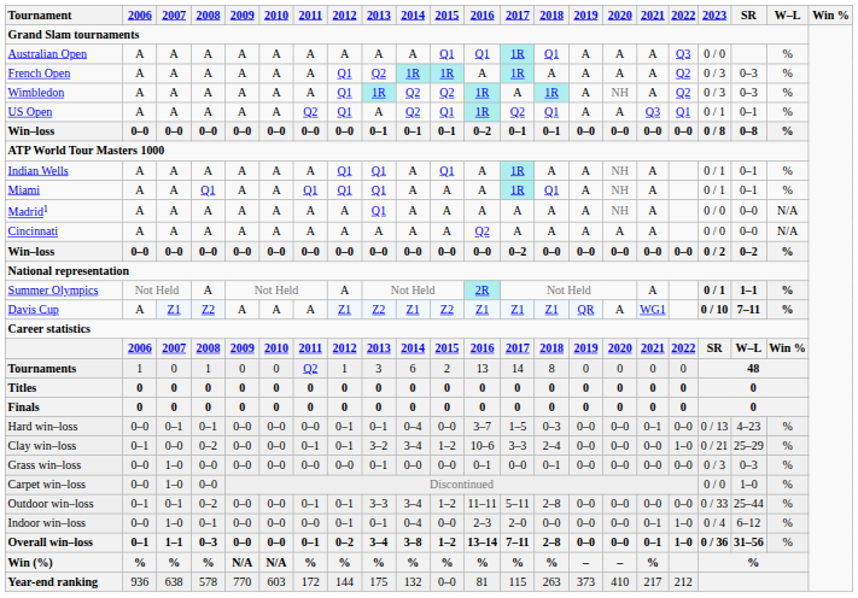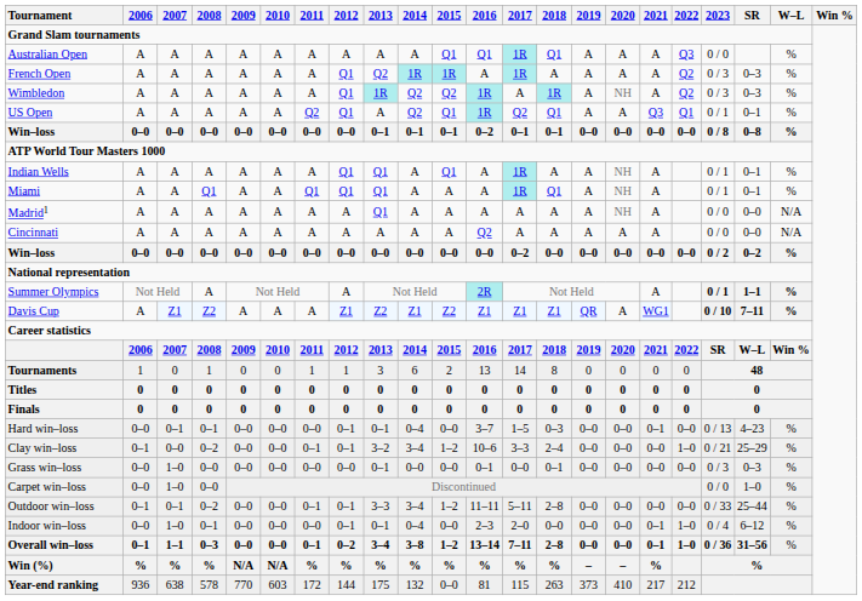 <table class=wikitable style=text-align:center;font-size:97%>
 <tr>
 <th width=145 style="text-align:left;">Tournament</th>
 <th width="37"><a href='#'>2006</a></th>
 <th width=37><a href='#'>2007</a></th>
 <th width=37><a href='#'>2008</a></th>
 <th width=37><a href='#'>2009</a></th>
 <th width=37><a href='#'>2010</a></th>
 <th width=37><a href='#'>2011</a></th>
 <th width=37><a href='#'>2012</a></th>
 <th width=37><a href='#'>2013</a></th>
 <th width=37><a href='#'>2014</a></th>
 <th width=37><a href='#'>2015</a></th>
 <th width=40><a href='#'>2016</a></th>
 <th width=37><a href='#'>2017</a></th>
 <th width=37><a href='#'>2018</a></th>
 <th width=37><a href='#'>2019</a></th>
 <th width=37><a href='#'>2020</a></th>
 <th><a href='#'>2021</a></th>
 <th><a href='#'>2022</a></th>
 <th><a href='#'>2023</a></th>
 <th>SR</th>
 <th>W–L</th>
 <th width=50>Win %</th>
 </tr>
 <tr>
 <td colspan="21" align="left"><strong>Grand Slam tournaments</strong></td>
 </tr>
 <tr>
 <td align=left><a href='#'>Australian Open</a></td>
 <td>A</td>
 <td>A</td>
 <td>A</td>
 <td>A</td>
 <td>A</td>
 <td>A</td>
 <td>A</td>
 <td>A</td>
 <td>A</td>
 <td><a href='#'>Q1</a></td>
 <td><a href='#'>Q1</a></td>
 <td bgcolor=afeeee><a href='#'>1R</a></td>
 <td><a href='#'>Q1</a></td>
 <td>A</td>
 <td>A</td>
 <td>A</td>
 <td><a href='#'>Q3</a></td>
 <td>0 / 0</td>
 <td></td>
 <td>%</td>
 </tr>
 <tr>
 <td align=left><a href='#'>French Open</a></td>
 <td>A</td>
 <td>A</td>
 <td>A</td>
 <td>A</td>
 <td>A</td>
 <td>A</td>
 <td><a href='#'>Q1</a></td>
 <td><a href='#'>Q2</a></td>
 <td bgcolor=afeeee><a href='#'>1R</a></td>
 <td bgcolor=afeeee><a href='#'>1R</a></td>
 <td>A</td>
 <td bgcolor=afeeee><a href='#'>1R</a></td>
 <td>A</td>
 <td>A</td>
 <td>A</td>
 <td>A</td>
 <td><a href='#'>Q2</a></td>
 <td>0 / 3</td>
 <td>0–3</td>
 <td>%</td>
 </tr>
 <tr>
 <td align=left><a href='#'>Wimbledon</a></td>
 <td>A</td>
 <td>A</td>
 <td>A</td>
 <td>A</td>
 <td>A</td>
 <td>A</td>
 <td><a href='#'>Q1</a></td>
 <td bgcolor=afeeee><a href='#'>1R</a></td>
 <td><a href='#'>Q2</a></td>
 <td><a href='#'>Q2</a></td>
 <td bgcolor=afeeee><a href='#'>1R</a></td>
 <td>A</td>
 <td bgcolor=afeeee><a href='#'>1R</a></td>
 <td>A</td>
 <td style=color:#767676>NH</td>
 <td>A</td>
 <td><a href='#'>Q2</a></td>
 <td>0 / 3</td>
 <td>0–3</td>
 <td>%</td>
 </tr>
 <tr>
 <td align=left><a href='#'>US Open</a></td>
 <td>A</td>
 <td>A</td>
 <td>A</td>
 <td>A</td>
 <td>A</td>
 <td><a href='#'>Q2</a></td>
 <td><a href='#'>Q1</a></td>
 <td>A</td>
 <td><a href='#'>Q2</a></td>
 <td><a href='#'>Q1</a></td>
 <td bgcolor=afeeee><a href='#'>1R</a></td>
 <td><a href='#'>Q2</a></td>
 <td><a href='#'>Q1</a></td>
 <td>A</td>
 <td>A</td>
 <td><a href='#'>Q3</a></td>
 <td><a href='#'>Q1</a></td>
 <td>0 / 1</td>
 <td>0–1</td>
 <td>%</td>
 </tr>
 <tr>
 <th style=text-align:left>Win–loss</th>
 <th>0–0</th>
 <th>0–0</th>
 <th>0–0</th>
 <th>0–0</th>
 <th>0–0</th>
 <th>0–0</th>
 <th>0–0</th>
 <th>0–1</th>
 <th>0–1</th>
 <th>0–1</th>
 <th>0–2</th>
 <th>0–1</th>
 <th>0–1</th>
 <th>0–0</th>
 <th>0–0</th>
 <th>0–0</th>
 <th>0–0</th>
 <th>0 / 8</th>
 <th>0–8</th>
 <th>%</th>
 </tr>
 <tr>
 <td colspan="21" align="left"><strong>ATP World Tour Masters 1000</strong></td>
 </tr>
 <tr>
 <td align=left><a href='#'>Indian Wells</a></td>
 <td>A</td>
 <td>A</td>
 <td>A</td>
 <td>A</td>
 <td>A</td>
 <td>A</td>
 <td><a href='#'>Q1</a></td>
 <td><a href='#'>Q1</a></td>
 <td>A</td>
 <td><a href='#'>Q1</a></td>
 <td>A</td>
 <td bgcolor=afeeee><a href='#'>1R</a></td>
 <td>A</td>
 <td>A</td>
 <td style=color:#767676>NH</td>
 <td>A</td>
 <td></td>
 <td>0 / 1</td>
 <td>0–1</td>
 <td>%</td>
 </tr>
 <tr>
 <td align=left><a href='#'>Miami</a></td>
 <td>A</td>
 <td>A</td>
 <td><a href='#'>Q1</a></td>
 <td>A</td>
 <td>A</td>
 <td><a href='#'>Q1</a></td>
 <td><a href='#'>Q1</a></td>
 <td><a href='#'>Q1</a></td>
 <td>A</td>
 <td>A</td>
 <td>A</td>
 <td bgcolor=afeeee><a href='#'>1R</a></td>
 <td><a href='#'>Q1</a></td>
 <td>A</td>
 <td style=color:#767676>NH</td>
 <td>A</td>
 <td></td>
 <td>0 / 1</td>
 <td>0–1</td>
 <td>%<br></td>
 </tr>
 <tr>
 <td align=left><a href='#'>Madrid</a><sup>1</sup></td>
 <td>A</td>
 <td>A</td>
 <td>A</td>
 <td>A</td>
 <td>A</td>
 <td>A</td>
 <td>A</td>
 <td><a href='#'>Q1</a></td>
 <td>A</td>
 <td>A</td>
 <td>A</td>
 <td>A</td>
 <td>A</td>
 <td>A</td>
 <td style=color:#767676>NH</td>
 <td>A</td>
 <td></td>
 <td>0 / 0</td>
 <td>0–0</td>
 <td>N/A<br></td>
 </tr>
 <tr>
 <td align=left><a href='#'>Cincinnati</a></td>
 <td>A</td>
 <td>A</td>
 <td>A</td>
 <td>A</td>
 <td>A</td>
 <td>A</td>
 <td>A</td>
 <td>A</td>
 <td>A</td>
 <td>A</td>
 <td><a href='#'>Q2</a></td>
 <td>A</td>
 <td>A</td>
 <td>A</td>
 <td>A</td>
 <td>A</td>
 <td></td>
 <td>0 / 0</td>
 <td>0–0</td>
 <td>N/A<br></td>
 </tr>
 <tr>
 <th style=text-align:left>Win–loss</th>
 <th>0–0</th>
 <th>0–0</th>
 <th>0–0</th>
 <th>0–0</th>
 <th>0–0</th>
 <th>0–0</th>
 <th>0–0</th>
 <th>0–0</th>
 <th>0–0</th>
 <th>0–0</th>
 <th>0–0</th>
 <th>0–2</th>
 <th>0–0</th>
 <th>0–0</th>
 <th>0–0</th>
 <th>0–0</th>
 <th>0–0</th>
 <th>0 / 2</th>
 <th>0–2</th>
 <th>%</th>
 </tr>
 <tr>
 <td colspan="21" style="text-align:left;"><strong>National representation</strong></td>
 </tr>
 <tr>
 <td align=left><a href='#'>Summer Olympics</a></td>
 <td colspan=2 style=color:#767676>Not Held</td>
 <td>A</td>
 <td colspan=3 style=color:#767676>Not Held</td>
 <td>A</td>
 <td colspan=3 style=color:#767676>Not Held</td>
 <td bgcolor=afeeee><a href='#'>2R</a></td>
 <td colspan=4 style=color:#767676>Not Held</td>
 <td>A</td>
 <td></td>
 <th>0 / 1</th>
 <th>1–1</th>
 <th>%</th>
 </tr>
 <tr>
 <td align=left><a href='#'>Davis Cup</a></td>
 <td>A</td>
 <td bgcolor=f0f8ff><a href='#'>Z1</a></td>
 <td bgcolor=f0f8ff><a href='#'>Z2</a></td>
 <td>A</td>
 <td>A</td>
 <td>A</td>
 <td bgcolor=f0f8ff><a href='#'>Z1</a></td>
 <td bgcolor=f0f8ff><a href='#'>Z2</a></td>
 <td bgcolor=f0f8ff><a href='#'>Z1</a></td>
 <td bgcolor=f0f8ff><a href='#'>Z2</a></td>
 <td bgcolor=f0f8ff><a href='#'>Z1</a></td>
 <td bgcolor=f0f8ff><a href='#'>Z1</a></td>
 <td bgcolor=f0f8ff><a href='#'>Z1</a></td>
 <td bgcolor=f0f8ff><a href='#'>QR</a></td>
 <td>A</td>
 <td bgcolor=f0f8ff><a href='#'>WG1</a></td>
 <td></td>
 <th>0 / 10</th>
 <th>7–11</th>
 <th>%</th>
 </tr>
 <tr>
 <td colspan="21" style="text-align:left;"><strong>Career statistics</strong></td>
 </tr>
 <tr>
 <th></th>
 <th><a href='#'>2006</a></th>
 <th><a href='#'>2007</a></th>
 <th><a href='#'>2008</a></th>
 <th><a href='#'>2009</a></th>
 <th><a href='#'>2010</a></th>
 <th><a href='#'>2011</a></th>
 <th><a href='#'>2012</a></th>
 <th><a href='#'>2013</a></th>
 <th><a href='#'>2014</a></th>
 <th><a href='#'>2015</a></th>
 <th><a href='#'>2016</a></th>
 <th><a href='#'>2017</a></th>
 <th><a href='#'>2018</a></th>
 <th><a href='#'>2019</a></th>
 <th><a href='#'>2020</a></th>
 <th><a href='#'>2021</a></th>
 <th><a href='#'>2022</a></th>
 <th>SR</th>
 <th>W–L</th>
 <th>Win %</th>
 </tr>
 <tr style="background:#efefef;">
 <td align=left><strong>Tournaments</strong></td>
 <td>1</td>
 <td>0</td>
 <td>1</td>
 <td>0</td>
 <td>0</td>
-<td><a href='#'>Q2</a></td>
+<td>1</td>
 <td>1</td>
 <td>3</td>
 <td>6</td>
 <td>2</td>
 <td>13</td>
 <td>14</td>
 <td>8</td>
 <td>0</td>
 <td>0</td>
 <td>0</td>
 <td>0</td>
 <th colspan=3>48</th>
 </tr>
 <tr>
 <th style=text-align:left>Titles</th>
 <th>0</th>
 <th>0</th>
 <th>0</th>
 <th>0</th>
 <th>0</th>
 <th>0</th>
 <th>0</th>
 <th>0</th>
 <th>0</th>
 <th>0</th>
 <th>0</th>
 <th>0</th>
 <th>0</th>
 <th>0</th>
 <th>0</th>
 <th>0</th>
 <th>0</th>
 <th colspan=3>0</th>
 </tr>
 <tr>
 <th style=text-align:left>Finals</th>
 <th>0</th>
 <th>0</th>
 <th>0</th>
 <th>0</th>
 <th>0</th>
 <th>0</th>
 <th>0</th>
 <th>0</th>
 <th>0</th>
 <th>0</th>
 <th>0</th>
 <th>0</th>
 <th>0</th>
 <th>0</th>
 <th>0</th>
 <th>0</th>
 <th>0</th>
 <th colspan=3>0</th>
 </tr>
 <tr bgcolor=efefef>
 <td align=left>Hard win–loss</td>
 <td>0–0</td>
 <td>0–1</td>
 <td>0–1</td>
 <td>0–0</td>
 <td>0–0</td>
 <td>0–0</td>
 <td>0–1</td>
 <td>0–1</td>
 <td>0–4</td>
 <td>0–0</td>
 <td>3–7</td>
 <td>1–5</td>
 <td>0–3</td>
 <td>0–0</td>
 <td>0–0</td>
 <td>0–1</td>
 <td>0–0</td>
 <td>0 / 13</td>
 <td>4–23</td>
 <td>%</td>
 </tr>
 <tr bgcolor=efefef>
 <td align=left>Clay win–loss</td>
 <td>0–1</td>
 <td>0–0</td>
 <td>0–2</td>
 <td>0–0</td>
 <td>0–0</td>
 <td>0–1</td>
 <td>0–1</td>
 <td>3–2</td>
 <td>3–4</td>
 <td>1–2</td>
 <td>10–6</td>
 <td>3–3</td>
 <td>2–4</td>
 <td>0–0</td>
 <td>0–0</td>
 <td>0–0</td>
 <td>1–0</td>
 <td>0 / 21</td>
 <td>25–29</td>
 <td>%</td>
 </tr>
 <tr bgcolor=efefef>
 <td align=left>Grass win–loss</td>
 <td>0–0</td>
 <td>1–0</td>
 <td>0–0</td>
 <td>0–0</td>
 <td>0–0</td>
 <td>0–0</td>
 <td>0–0</td>
 <td>0–1</td>
 <td>0–0</td>
 <td>0–0</td>
 <td>0–1</td>
 <td>0–0</td>
 <td>0–1</td>
 <td>0–0</td>
 <td>0–0</td>
 <td>0–0</td>
 <td>0–0</td>
 <td>0 / 3</td>
 <td>0–3</td>
 <td>%</td>
 </tr>
 <tr bgcolor=efefef>
 <td align=left>Carpet win–loss</td>
 <td>0–0</td>
 <td>1–0</td>
 <td>0–0</td>
 <td colspan="14" style="color:#767676">Discontinued</td>
 <td>0 / 0</td>
 <td>1–0</td>
 <td>%</td>
 </tr>
 <tr style="background:#efefef;">
 <td align=left>Outdoor win–loss</td>
 <td>0–1</td>
 <td>0–1</td>
 <td>0–2</td>
 <td>0–0</td>
 <td>0–0</td>
 <td>0–1</td>
 <td>0–1</td>
 <td>3–3</td>
 <td>3–4</td>
 <td>1–2</td>
 <td>11–11</td>
 <td>5–11</td>
 <td>2–8</td>
 <td>0–0</td>
 <td>0–0</td>
 <td>0–0</td>
 <td>0–0</td>
 <td>0 / 33</td>
 <td>25–44</td>
 <td>%</td>
 </tr>
 <tr style="background:#efefef;">
 <td align=left>Indoor win–loss</td>
 <td>0–0</td>
 <td>1–0</td>
 <td>0–1</td>
 <td>0–0</td>
 <td>0–0</td>
 <td>0–0</td>
 <td>0–1</td>
 <td>0–1</td>
 <td>0–4</td>
 <td>0–0</td>
 <td>2–3</td>
 <td>2–0</td>
 <td>0–0</td>
 <td>0–0</td>
 <td>0–0</td>
 <td>0–1</td>
 <td>1–0</td>
 <td>0 / 4</td>
 <td>6–12</td>
 <td>%</td>
 </tr>
 <tr bgcolor=efefef>
 <th style=text-align:left>Overall win–loss</th>
 <th>0–1</th>
 <th>1–1</th>
 <th>0–3</th>
 <th>0–0</th>
 <th>0–0</th>
 <th>0–1</th>
 <th>0–2</th>
 <th>3–4</th>
 <th>3–8</th>
 <th>1–2</th>
 <th>13–14</th>
 <th>7–11</th>
 <th>2–8</th>
 <th>0–0</th>
 <th>0–0</th>
 <th>0–1</th>
 <th>1–0</th>
 <th>0 / 36</th>
 <th>31–56</th>
 <td>%</td>
 </tr>
 <tr>
 <th style=text-align:left>Win (%)</th>
 <th>%</th>
 <th>%</th>
 <th>%</th>
 <th>N/A</th>
 <th>N/A</th>
 <th>%</th>
 <th>%</th>
 <th>%</th>
 <th>%</th>
 <th>%</th>
 <th>%</th>
 <th>%</th>
 <th>%</th>
 <th>–</th>
 <th>–</th>
 <th>%</th>
 <th></th>
 <th colspan=3>%</th>
 </tr>
 <tr style="background:#efefef;">
 <th style=text-align:left>Year-end ranking</th>
 <td>936</td>
 <td>638</td>
 <td>578</td>
 <td>770</td>
 <td>603</td>
 <td>172</td>
 <td>144</td>
 <td>175</td>
 <td>132</td>
 <td>0–0</td>
 <td>81</td>
 <td>115</td>
 <td>263</td>
 <td>373</td>
 <td>410</td>
 <td>217</td>
 <td>212</td>
 <th colspan="3"></th>
 </tr>
 </table>
